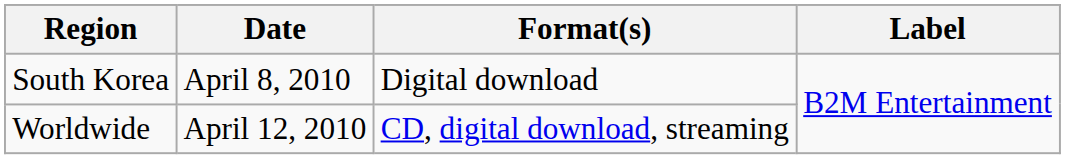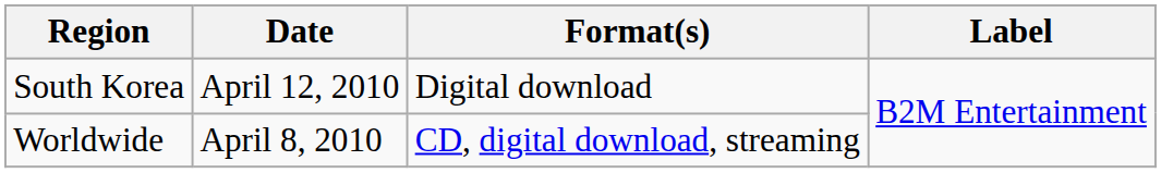 <table class="wikitable">
 <tr>
 <th>Region</th>
 <th>Date</th>
 <th>Format(s)</th>
 <th>Label</th>
 </tr>
 <tr>
 <td>South Korea</td>
-<td rowspan="1">April 8, 2010</td>
+<td rowspan="1">April 12, 2010</td>
 <td>Digital download</td>
 <td rowspan="2"><a href='#'>B2M Entertainment</a></td>
 </tr>
 <tr>
 <td>Worldwide</td>
-<td rowspan="1">April 12, 2010</td>
+<td rowspan="1">April 8, 2010</td>
 <td><a href='#'>CD</a>, <a href='#'>digital download</a>, streaming</td>
 </tr>
 </table>
